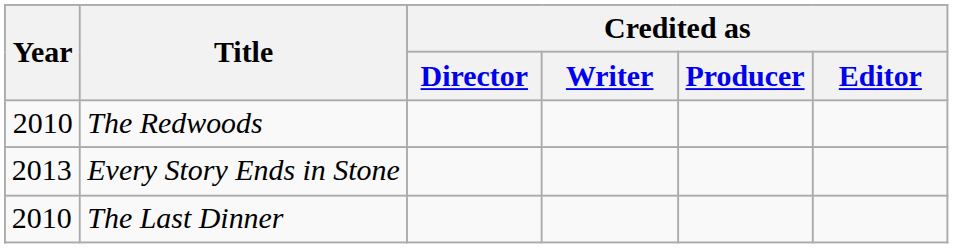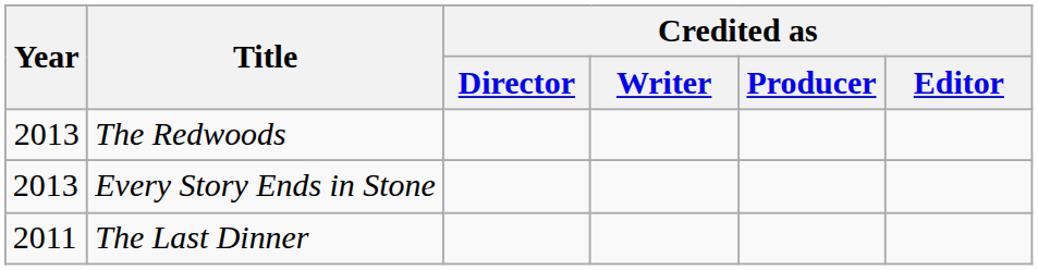 <table class="wikitable">
 <tr>
 <th rowspan="2" style="width:33px;">Year</th>
 <th rowspan="2">Title</th>
 <th colspan="4">Credited as</th>
 </tr>
 <tr>
 <th width="65"><a href='#'>Director</a></th>
 <th width="65"><a href='#'>Writer</a></th>
 <th width="65"><a href='#'>Producer</a></th>
 <th width="65"><a href='#'>Editor</a></th>
 </tr>
 <tr style="text-align:center;">
-<td>2010</td>
+<td>2013</td>
 <td style="text-align:left;"><em>The Redwoods</em></td>
 <td></td>
 <td></td>
 <td></td>
 <td></td>
 </tr>
 <tr>
 <td>2013</td>
 <td><em>Every Story Ends in Stone</em></td>
 <td></td>
 <td></td>
 <td></td>
 <td></td>
 </tr>
 <tr>
-<td>2010</td>
+<td>2011</td>
 <td><em>The Last Dinner</em></td>
 <td></td>
 <td></td>
 <td></td>
 <td></td>
 </tr>
 </table>
